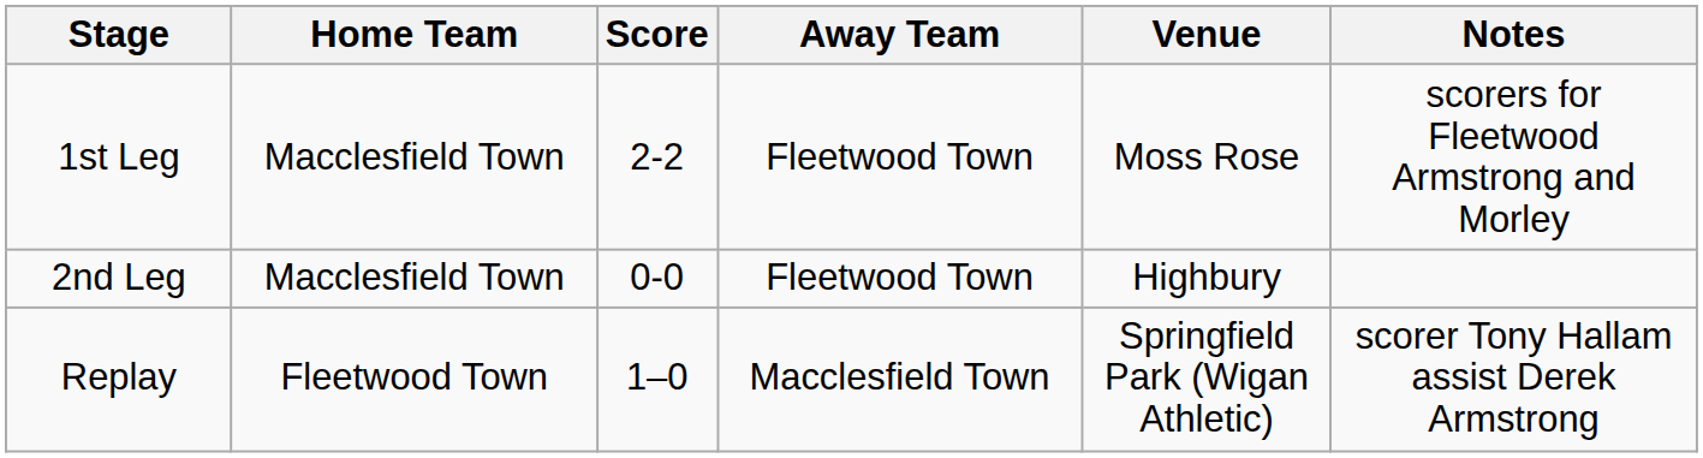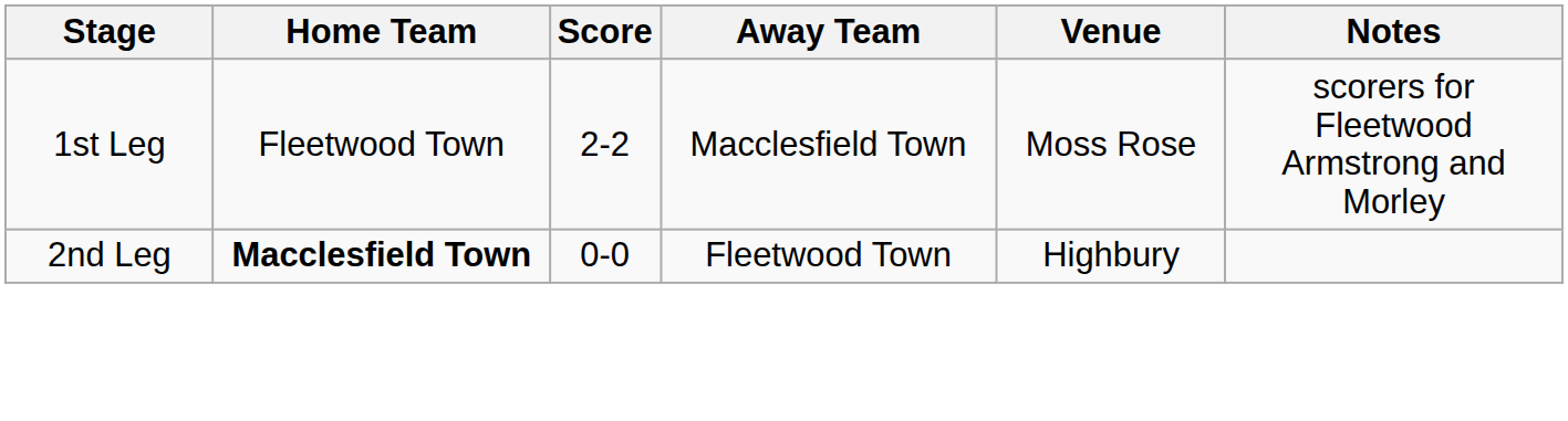 <table class="wikitable" style="text-align:center">
 <tr>
 <th width=90>Stage</th>
 <th width=150>Home Team</th>
 <th width=20>Score</th>
 <th width=150>Away Team</th>
 <th width=100>Venue</th>
 <th width=150>Notes</th>
 </tr>
 <tr>
 <td>1st Leg</td>
+<td>Fleetwood Town</td>
+<td>2-2</td>
 <td>Macclesfield Town</td>
-<td>2-2</td>
-<td>Fleetwood Town</td>
 <td>Moss Rose</td>
 <td>scorers for Fleetwood Armstrong and Morley</td>
 </tr>
 <tr>
 <td>2nd Leg</td>
-<td>Macclesfield Town</td>
+<td><strong>Macclesfield Town</strong></td>
 <td>0-0</td>
 <td>Fleetwood Town</td>
 <td>Highbury</td>
 <td></td>
 </tr>
-<tr>
-<td>Replay</td>
-<td>Fleetwood Town</td>
-<td>1–0</td>
-<td>Macclesfield Town</td>
-<td>Springfield Park (Wigan Athletic)</td>
-<td>scorer Tony Hallam assist Derek Armstrong</td>
-</tr>
 </table>
